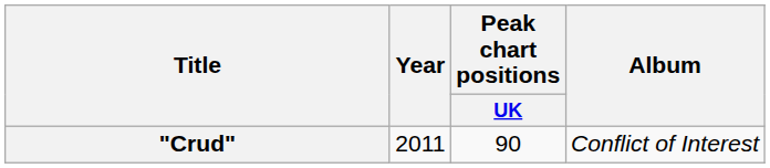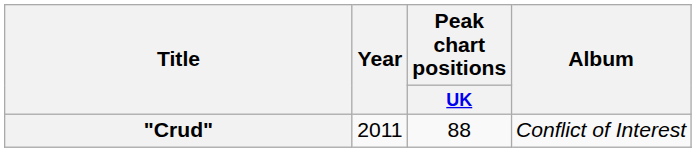 <table class="wikitable plainrowheaders" style="text-align:center;" border="1">
 <tr>
 <th scope="col" rowspan=2 style="width:16em;">Title</th>
 <th scope="col" rowspan=2>Year</th>
 <th scope="col" colspan=1>Peak chart positions</th>
 <th scope="col" rowspan=2>Album</th>
 </tr>
 <tr>
 <th scope="col" style="width:3em;font-size:85%;"><a href='#'>UK</a><br></th>
 </tr>
 <tr>
 <th scope="row">"Crud"<br></th>
 <td>2011</td>
-<td>90</td>
+<td>88</td>
 <td><em>Conflict of Interest</em></td>
 </tr>
 </table>
